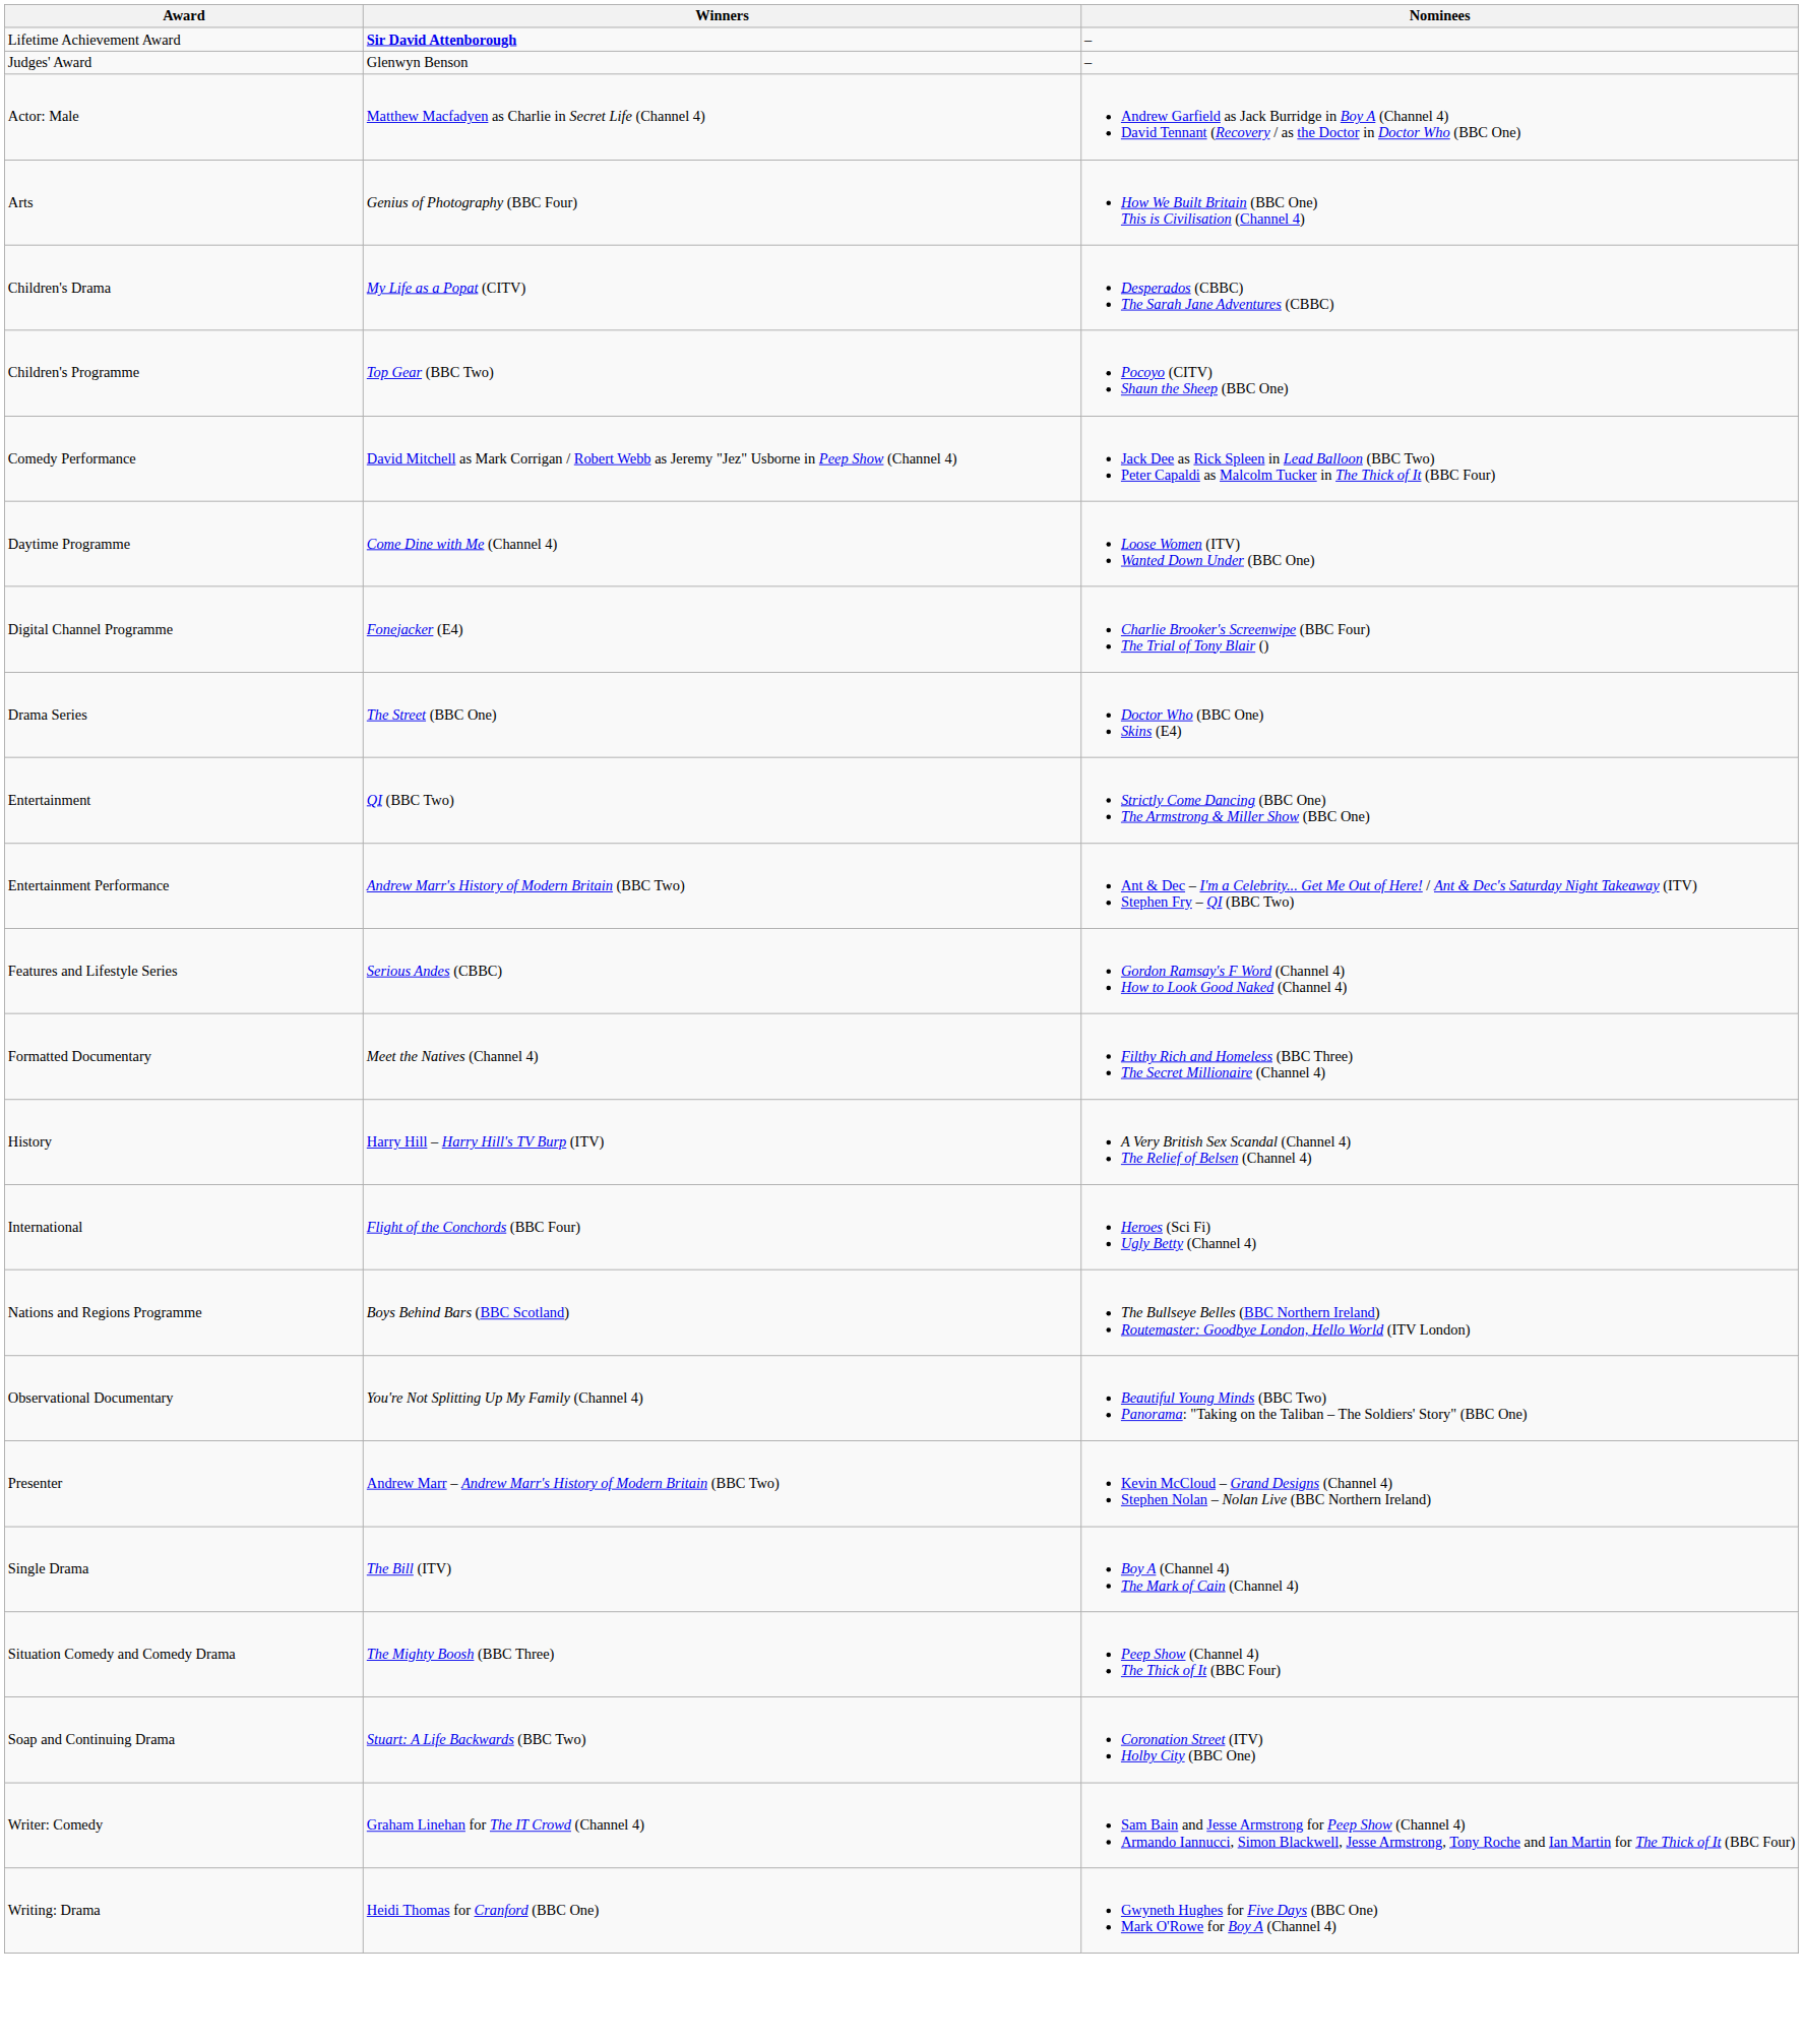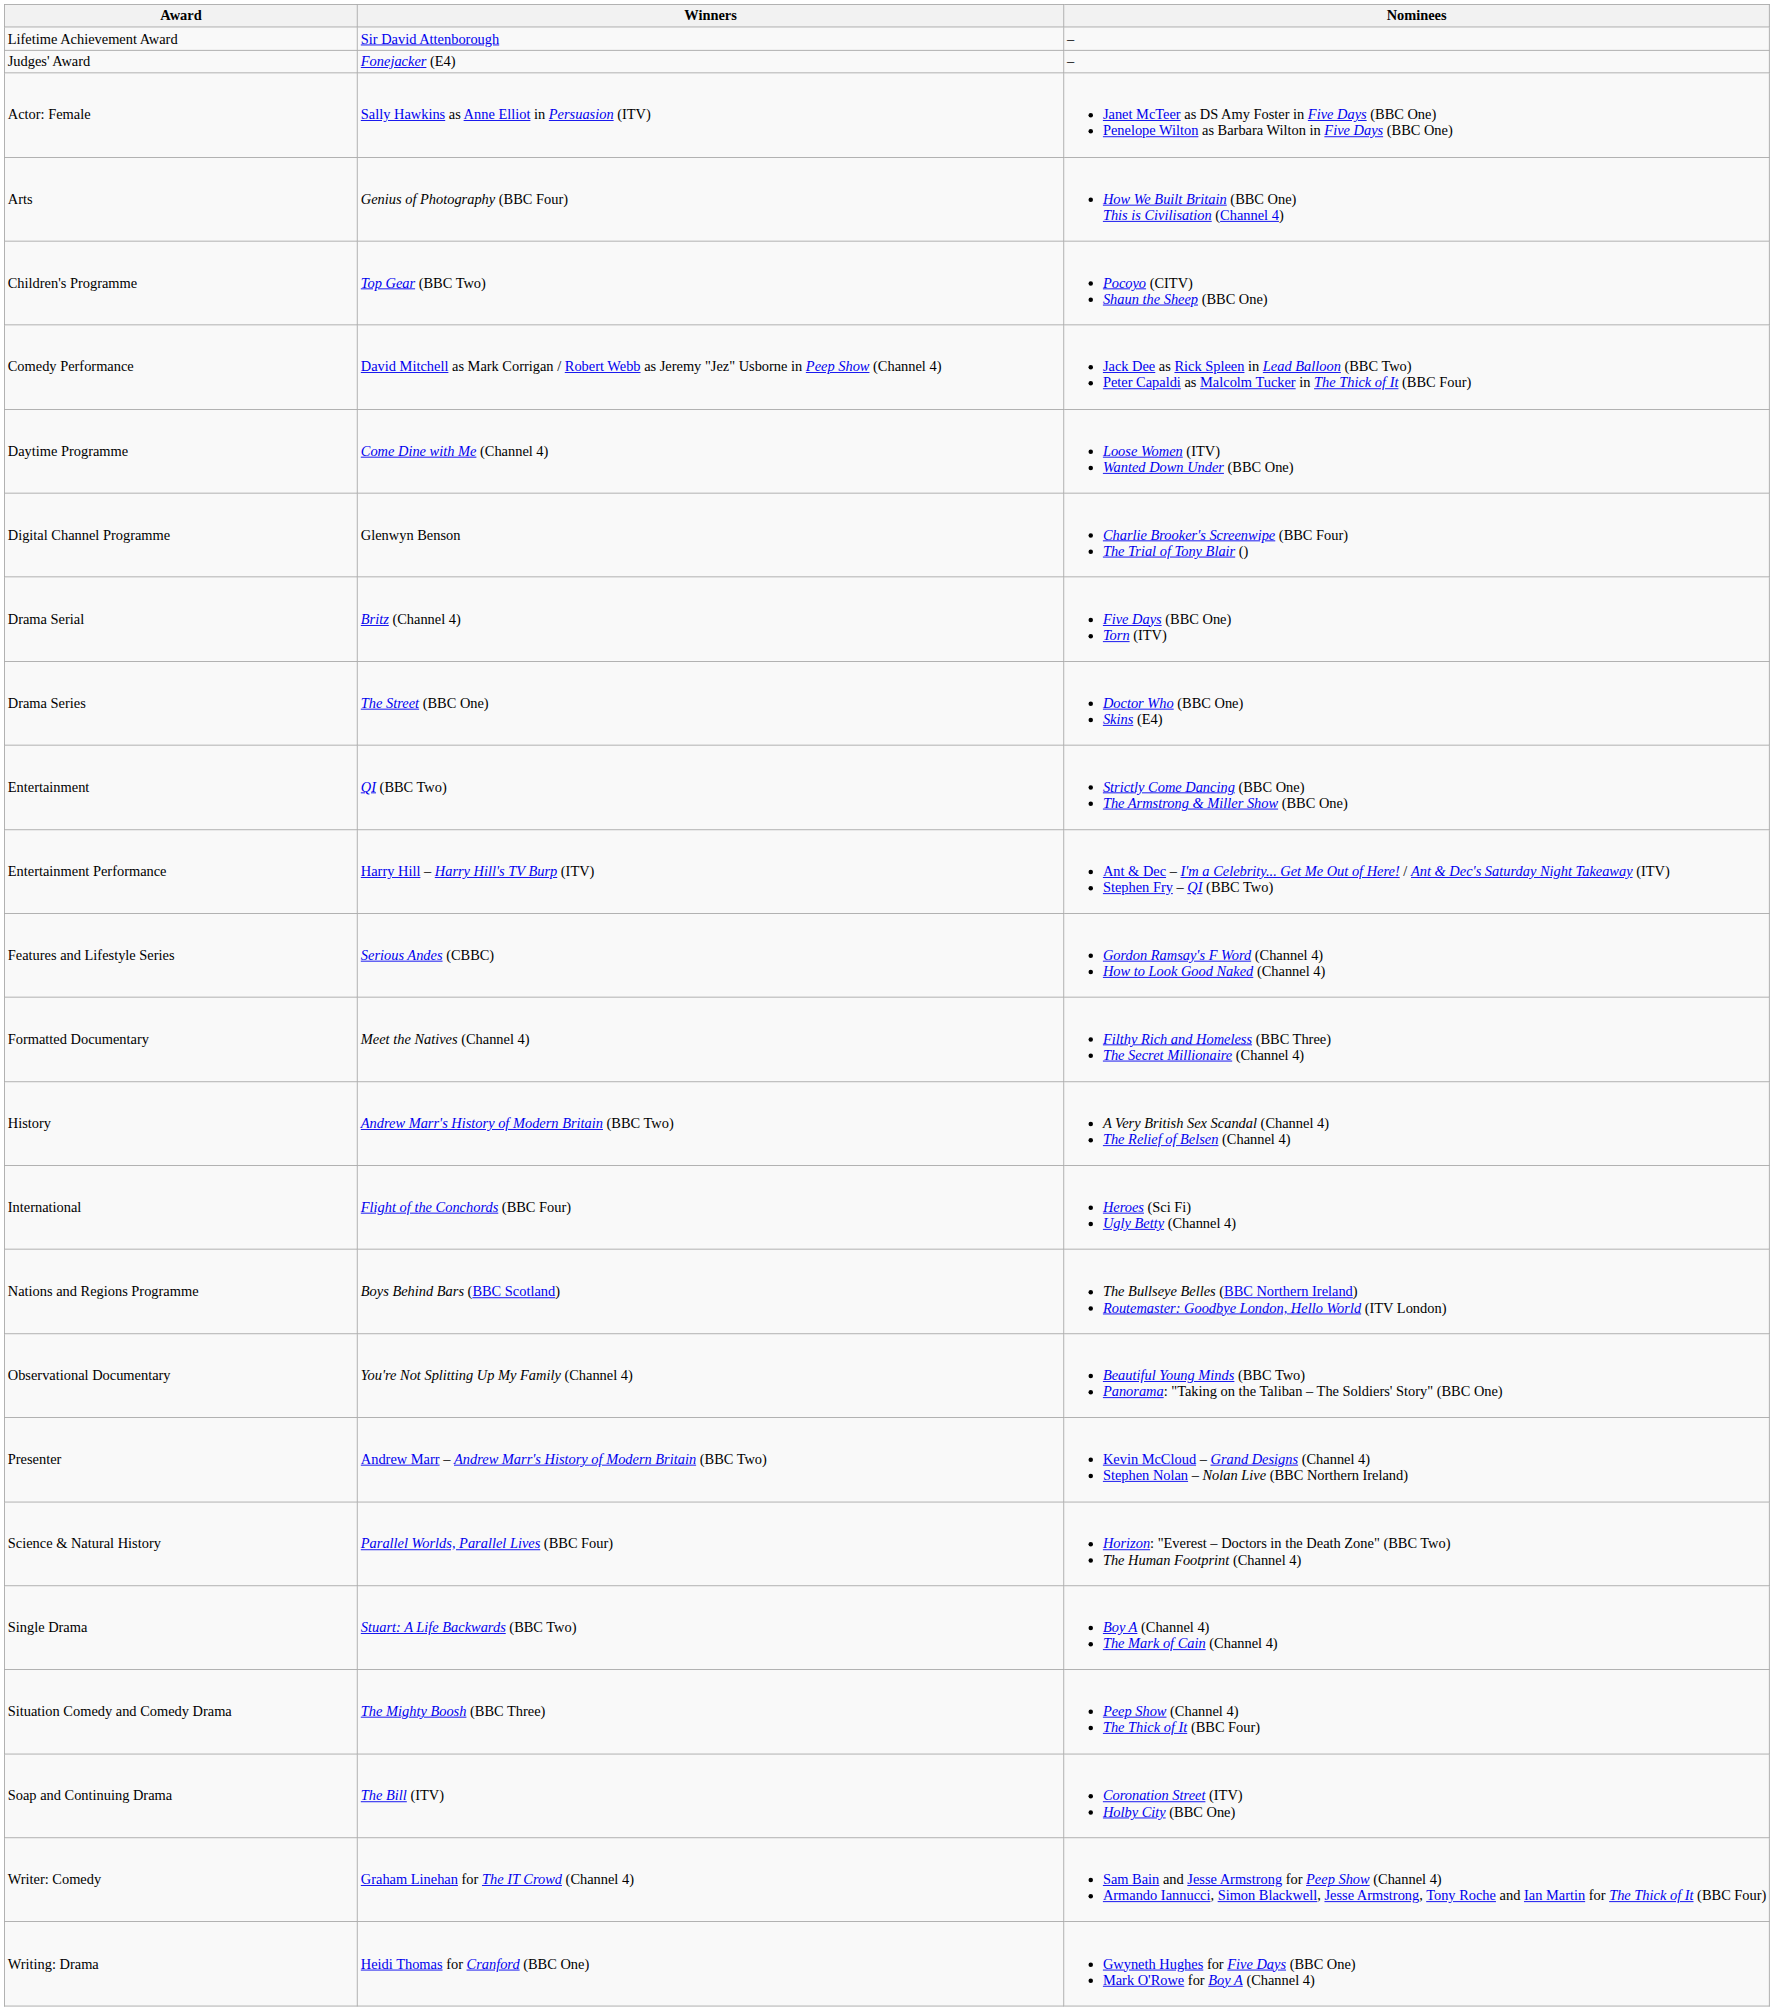 <table class="wikitable">
 <tr>
 <th width="20%">Award</th>
 <th width="40%">Winners</th>
 <th width="40%">Nominees</th>
 </tr>
 <tr>
 <td>Lifetime Achievement Award</td>
-<td><strong><a href='#'>Sir David Attenborough</a></strong></td>
+<td><a href='#'>Sir David Attenborough</a></td>
 <td>–</td>
 </tr>
 <tr>
 <td>Judges' Award</td>
-<td>Glenwyn Benson</td>
+<td><em><a href='#'>Fonejacker</a></em> (E4)</td>
 <td>–</td>
 </tr>
 <tr>
-<td>Actor: Male</td>
-<td><a href='#'>Matthew Macfadyen</a> as Charlie in <em>Secret Life</em> (Channel 4)</td>
-<td><br><ul><li><a href='#'>Andrew Garfield</a> as Jack Burridge in <em><a href='#'>Boy A</a></em> (Channel 4)</li><li><a href='#'>David Tennant</a> (<em><a href='#'>Recovery</a></em> / as <a href='#'>the Doctor</a> in <em><a href='#'>Doctor Who</a></em> (BBC One)</li></ul></td>
+<td>Actor: Female</td>
+<td><a href='#'>Sally Hawkins</a> as <a href='#'>Anne Elliot</a> in <em><a href='#'>Persuasion</a></em> (ITV)</td>
+<td><br><ul><li><a href='#'>Janet McTeer</a> as DS Amy Foster in <em><a href='#'>Five Days</a></em> (BBC One)</li><li><a href='#'>Penelope Wilton</a> as Barbara Wilton in <em><a href='#'>Five Days</a></em> (BBC One)</li></ul></td>
 </tr>
 <tr>
 <td>Arts</td>
 <td><em>Genius of Photography</em> (BBC Four)</td>
 <td><br><ul><li><em><a href='#'>How We Built Britain</a></em> (BBC One) <br><em><a href='#'>This is Civilisation</a></em> (<a href='#'>Channel 4</a>)</li></ul></td>
-</tr>
-<tr>
-<td>Children's Drama</td>
-<td><em><a href='#'>My Life as a Popat</a></em> (CITV)</td>
-<td><br><ul><li><em><a href='#'>Desperados</a></em> (CBBC)</li><li><em><a href='#'>The Sarah Jane Adventures</a></em> (CBBC)</li></ul></td>
 </tr>
 <tr>
 <td>Children's Programme</td>
 <td><em><a href='#'>Top Gear</a></em> (BBC Two)</td>
 <td><br><ul><li><em><a href='#'>Pocoyo</a></em> (CITV)</li><li><em><a href='#'>Shaun the Sheep</a></em> (BBC One)</li></ul></td>
 </tr>
 <tr>
 <td>Comedy Performance</td>
 <td><a href='#'>David Mitchell</a> as Mark Corrigan / <a href='#'>Robert Webb</a> as Jeremy "Jez" Usborne in <em><a href='#'>Peep Show</a></em> (Channel 4)</td>
 <td><br><ul><li><a href='#'>Jack Dee</a> as <a href='#'>Rick Spleen</a> in <em><a href='#'>Lead Balloon</a></em> (BBC Two)</li><li><a href='#'>Peter Capaldi</a> as <a href='#'>Malcolm Tucker</a> in <em><a href='#'>The Thick of It</a></em> (BBC Four)</li></ul></td>
 </tr>
 <tr>
 <td>Daytime Programme</td>
 <td><em><a href='#'>Come Dine with Me</a></em> (Channel 4)</td>
 <td><br><ul><li><em><a href='#'>Loose Women</a></em> (ITV)</li><li><em><a href='#'>Wanted Down Under</a></em> (BBC One)</li></ul></td>
 </tr>
 <tr>
 <td>Digital Channel Programme</td>
-<td><em><a href='#'>Fonejacker</a></em> (E4)</td>
+<td>Glenwyn Benson</td>
 <td><br><ul><li><em><a href='#'>Charlie Brooker's Screenwipe</a></em> (BBC Four)</li><li><em><a href='#'>The Trial of Tony Blair</a></em> ()</li></ul></td>
+</tr>
+<tr>
+<td>Drama Serial</td>
+<td><em><a href='#'>Britz</a></em> (Channel 4)</td>
+<td><br><ul><li><em><a href='#'>Five Days</a></em> (BBC One)</li><li><em><a href='#'>Torn</a></em> (ITV)</li></ul></td>
 </tr>
 <tr>
 <td>Drama Series</td>
 <td><em><a href='#'>The Street</a></em> (BBC One)</td>
 <td><br><ul><li><em><a href='#'>Doctor Who</a></em> (BBC One)</li><li><em><a href='#'>Skins</a></em> (E4)</li></ul></td>
 </tr>
 <tr>
 <td>Entertainment</td>
 <td><em><a href='#'>QI</a></em> (BBC Two)</td>
 <td><br><ul><li><em><a href='#'>Strictly Come Dancing</a></em> (BBC One)</li><li><em><a href='#'>The Armstrong & Miller Show</a></em> (BBC One)</li></ul></td>
 </tr>
 <tr>
 <td>Entertainment Performance</td>
-<td><em><a href='#'>Andrew Marr's History of Modern Britain</a></em> (BBC Two)</td>
+<td><a href='#'>Harry Hill</a> – <em><a href='#'>Harry Hill's TV Burp</a></em> (ITV)</td>
 <td><br><ul><li><a href='#'>Ant & Dec</a> – <em><a href='#'>I'm a Celebrity... Get Me Out of Here!</a></em> / <em><a href='#'>Ant & Dec's Saturday Night Takeaway</a></em> (ITV)</li><li><a href='#'>Stephen Fry</a> – <em><a href='#'>QI</a></em> (BBC Two)</li></ul></td>
 </tr>
 <tr>
 <td>Features and Lifestyle Series</td>
 <td><em><a href='#'>Serious Andes</a></em> (CBBC)</td>
 <td><br><ul><li><em><a href='#'>Gordon Ramsay's F Word</a></em> (Channel 4)</li><li><em><a href='#'>How to Look Good Naked</a></em> (Channel 4)</li></ul></td>
 </tr>
 <tr>
 <td>Formatted Documentary</td>
 <td><em>Meet the Natives</em> (Channel 4)</td>
 <td><br><ul><li><em><a href='#'>Filthy Rich and Homeless</a></em> (BBC Three)</li><li><em><a href='#'>The Secret Millionaire</a></em> (Channel 4)</li></ul></td>
 </tr>
 <tr>
 <td>History</td>
-<td><a href='#'>Harry Hill</a> – <em><a href='#'>Harry Hill's TV Burp</a></em> (ITV)</td>
+<td><em><a href='#'>Andrew Marr's History of Modern Britain</a></em> (BBC Two)</td>
 <td><br><ul><li><em>A Very British Sex Scandal</em> (Channel 4)</li><li><em><a href='#'>The Relief of Belsen</a></em> (Channel 4)</li></ul></td>
 </tr>
 <tr>
 <td>International</td>
 <td><em><a href='#'>Flight of the Conchords</a></em> (BBC Four)</td>
 <td><br><ul><li><em><a href='#'>Heroes</a></em> (Sci Fi)</li><li><em><a href='#'>Ugly Betty</a></em> (Channel 4)</li></ul></td>
 </tr>
 <tr>
 <td>Nations and Regions Programme</td>
 <td><em>Boys Behind Bars</em> (<a href='#'>BBC Scotland</a>)</td>
 <td><br><ul><li><em>The Bullseye Belles</em> (<a href='#'>BBC Northern Ireland</a>)</li><li><em><a href='#'>Routemaster: Goodbye London, Hello World</a></em> (ITV London)</li></ul></td>
 </tr>
 <tr>
 <td>Observational Documentary</td>
 <td><em>You're Not Splitting Up My Family</em> (Channel 4)</td>
 <td><br><ul><li><em><a href='#'>Beautiful Young Minds</a></em> (BBC Two)</li><li><em><a href='#'>Panorama</a></em>: "Taking on the Taliban – The Soldiers' Story" (BBC One)</li></ul></td>
 </tr>
 <tr>
 <td>Presenter</td>
 <td><a href='#'>Andrew Marr</a> – <em><a href='#'>Andrew Marr's History of Modern Britain</a></em> (BBC Two)</td>
 <td><br><ul><li><a href='#'>Kevin McCloud</a> – <em><a href='#'>Grand Designs</a></em> (Channel 4)</li><li><a href='#'>Stephen Nolan</a> – <em>Nolan Live</em> (BBC Northern Ireland)</li></ul></td>
 </tr>
 <tr>
+<td>Science & Natural History</td>
+<td><em><a href='#'>Parallel Worlds, Parallel Lives</a></em> (BBC Four)</td>
+<td><br><ul><li><em><a href='#'>Horizon</a></em>: "Everest – Doctors in the Death Zone" (BBC Two)</li><li><em>The Human Footprint</em> (Channel 4)</li></ul></td>
+</tr>
+<tr>
 <td>Single Drama</td>
-<td><em><a href='#'>The Bill</a></em> (ITV)</td>
+<td><em><a href='#'>Stuart: A Life Backwards</a></em> (BBC Two)</td>
 <td><br><ul><li><em><a href='#'>Boy A</a></em> (Channel 4)</li><li><em><a href='#'>The Mark of Cain</a></em> (Channel 4)</li></ul></td>
 </tr>
 <tr>
 <td>Situation Comedy and Comedy Drama</td>
 <td><em><a href='#'>The Mighty Boosh</a></em> (BBC Three)</td>
 <td><br><ul><li><em><a href='#'>Peep Show</a></em> (Channel 4)</li><li><em><a href='#'>The Thick of It</a></em> (BBC Four)</li></ul></td>
 </tr>
 <tr>
 <td>Soap and Continuing Drama</td>
-<td><em><a href='#'>Stuart: A Life Backwards</a></em> (BBC Two)</td>
+<td><em><a href='#'>The Bill</a></em> (ITV)</td>
 <td><br><ul><li><em><a href='#'>Coronation Street</a></em> (ITV)</li><li><em><a href='#'>Holby City</a></em> (BBC One)</li></ul></td>
 </tr>
 <tr>
 <td>Writer: Comedy</td>
 <td><a href='#'>Graham Linehan</a> for <em><a href='#'>The IT Crowd</a></em> (Channel 4)</td>
 <td><br><ul><li><a href='#'>Sam Bain</a> and <a href='#'>Jesse Armstrong</a> for <em><a href='#'>Peep Show</a></em> (Channel 4)</li><li><a href='#'>Armando Iannucci</a>, <a href='#'>Simon Blackwell</a>, <a href='#'>Jesse Armstrong</a>, <a href='#'>Tony Roche</a> and <a href='#'>Ian Martin</a> for <em><a href='#'>The Thick of It</a></em> (BBC Four)</li></ul></td>
 </tr>
 <tr>
 <td>Writing: Drama</td>
 <td><a href='#'>Heidi Thomas</a> for <em><a href='#'>Cranford</a></em> (BBC One)</td>
 <td><br><ul><li><a href='#'>Gwyneth Hughes</a> for <em><a href='#'>Five Days</a></em> (BBC One)</li><li><a href='#'>Mark O'Rowe</a> for <em><a href='#'>Boy A</a></em> (Channel 4)</li></ul></td>
 </tr>
 </table>
